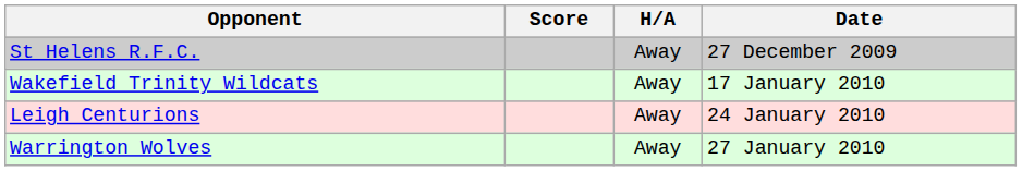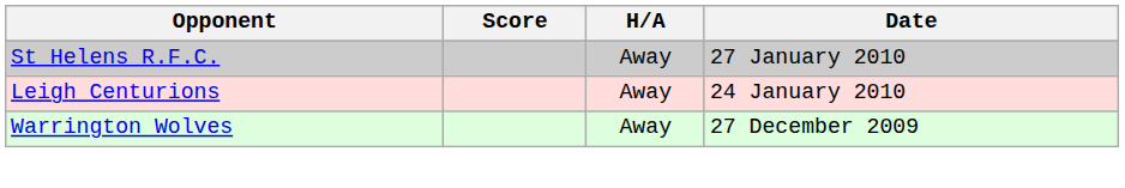 <table class="wikitable" style="font-size:95%;" width="50%">
 <tr>
 <th>Opponent</th>
 <th>Score</th>
 <th>H/A</th>
 <th>Date</th>
 </tr>
 <tr bgcolor="#CCCCCC">
 <td> <a href='#'>St Helens R.F.C.</a></td>
 <td style="text-align:center;"></td>
 <td style="text-align:center;">Away</td>
-<td>27 December 2009</td>
-</tr>
-<tr bgcolor="#ddffdd">
-<td> <a href='#'>Wakefield Trinity Wildcats</a></td>
-<td style="text-align:center;"></td>
-<td style="text-align:center;">Away</td>
-<td>17 January 2010</td>
+<td>27 January 2010</td>
 </tr>
 <tr bgcolor="#ffdddd">
 <td> <a href='#'>Leigh Centurions</a></td>
 <td style="text-align:center;"></td>
 <td style="text-align:center;">Away</td>
 <td>24 January 2010</td>
 </tr>
 <tr bgcolor="#ddffdd">
 <td> <a href='#'>Warrington Wolves</a></td>
 <td style="text-align:center;"></td>
 <td style="text-align:center;">Away</td>
-<td>27 January 2010</td>
+<td>27 December 2009</td>
 </tr>
 </table>
